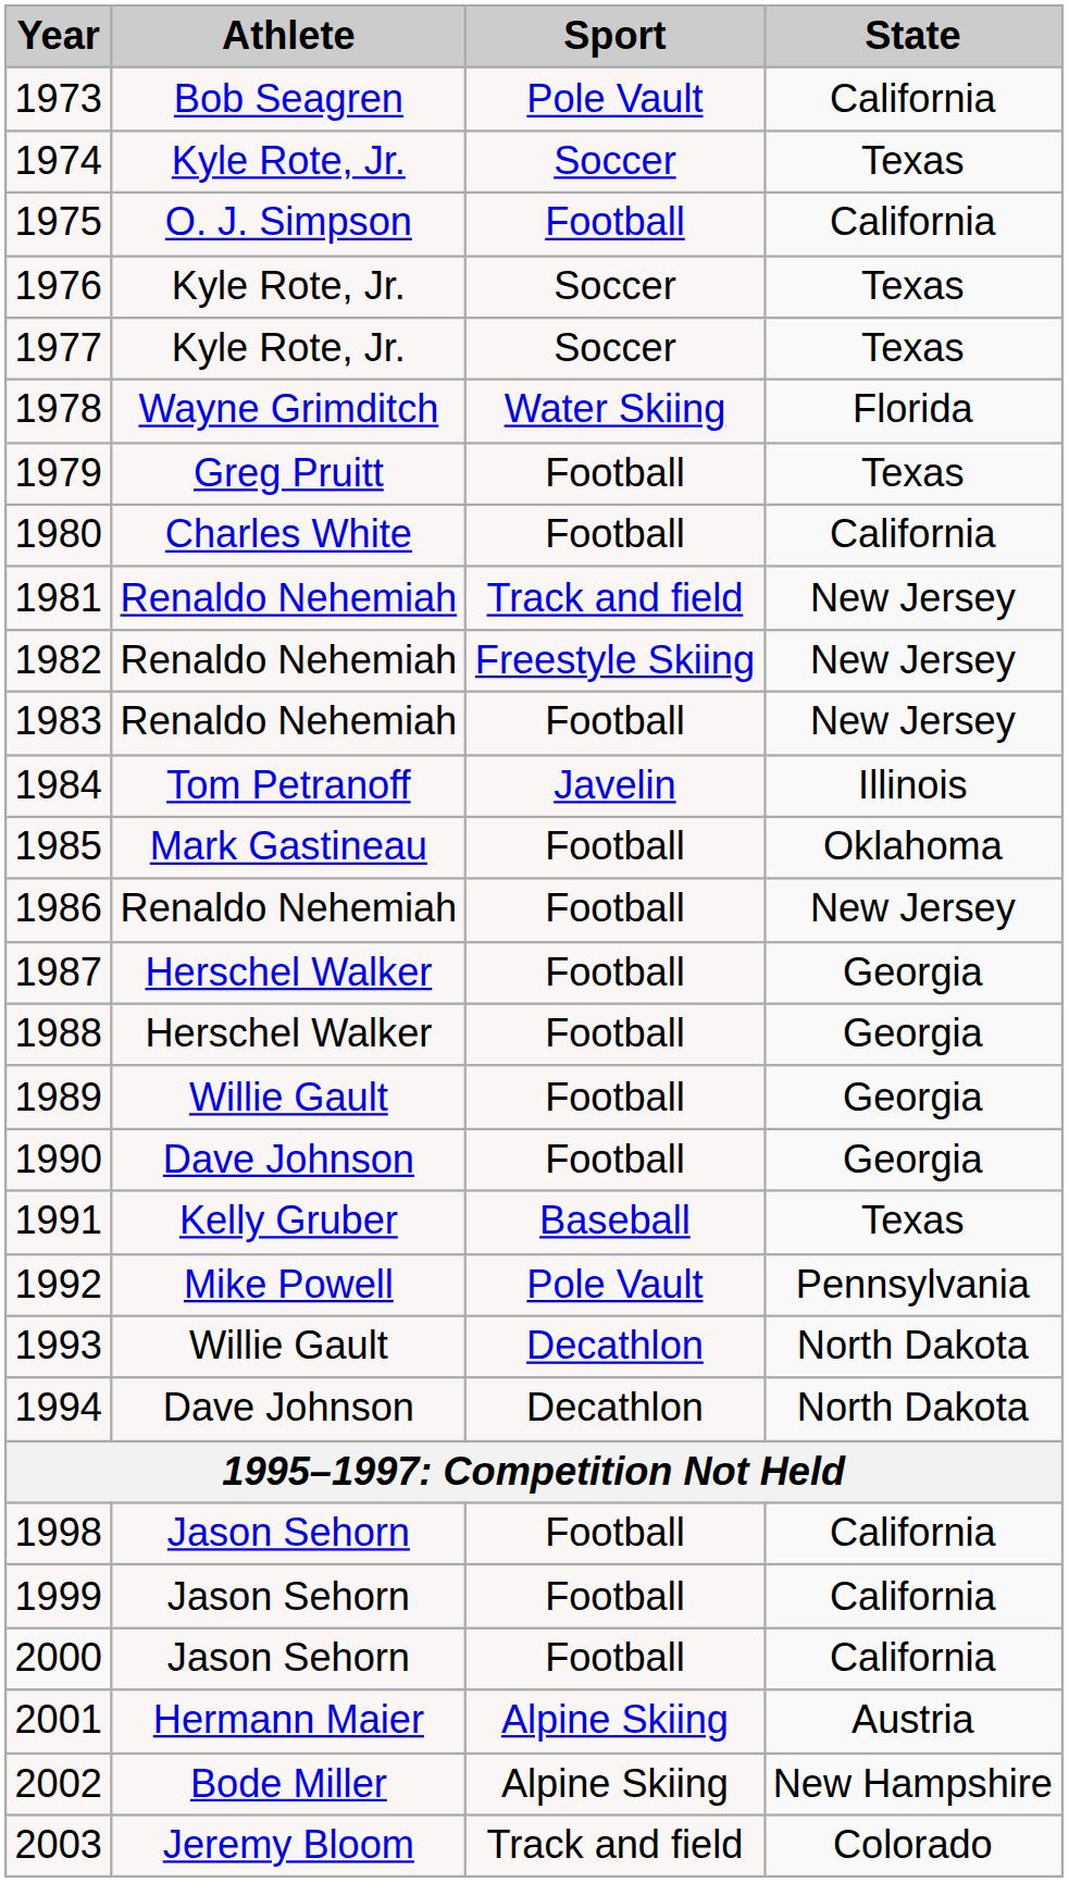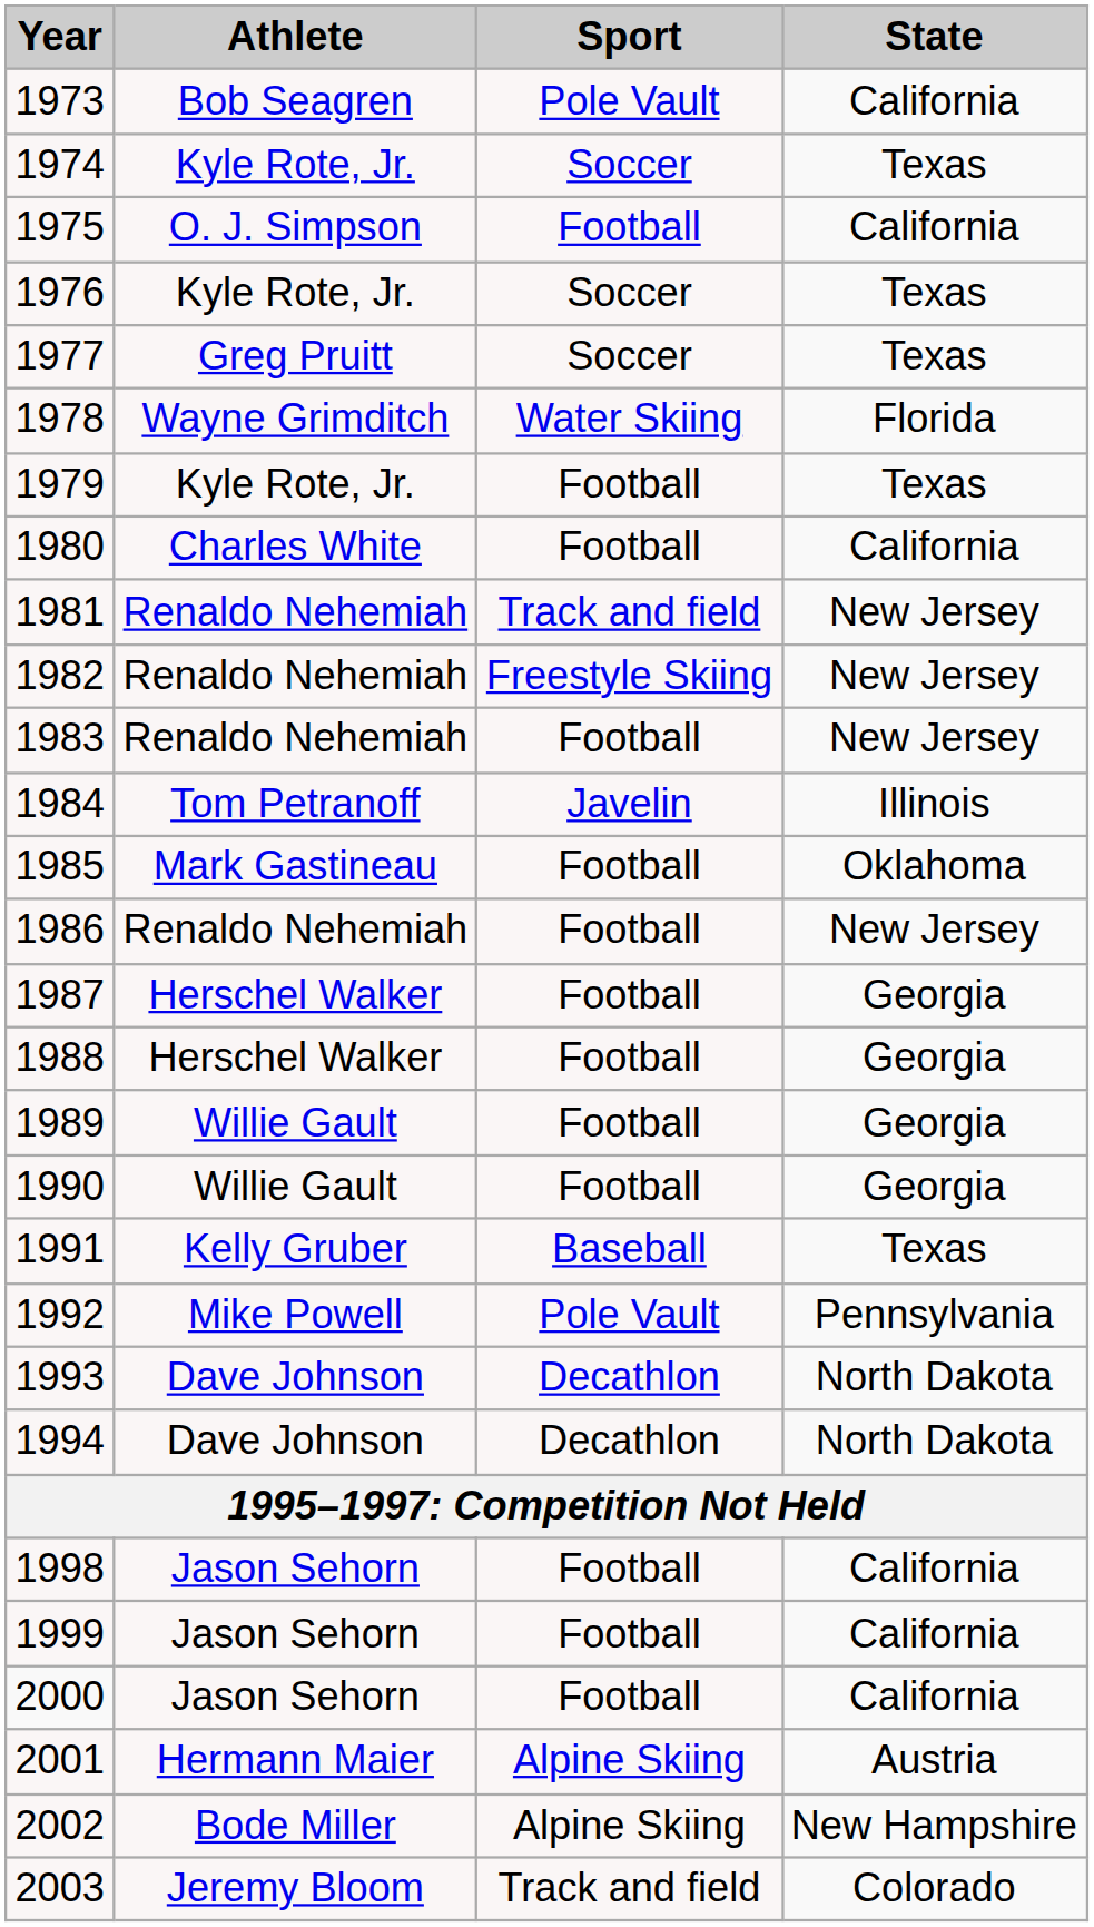 <table class="wikitable">
 <tr>
 <th style="background:#ccc; text-align:Center;">Year</th>
 <th style="background:#ccc; text-align:Center;">Athlete</th>
 <th style="background:#ccc; text-align:Center;">Sport</th>
 <th style="background:#ccc; text-align:Center;">State</th>
 </tr>
 <tr>
 <td style="text-align:center; background:#faf6f6;">1973</td>
 <td style="text-align:center; background:#faf6f6;"><a href='#'>Bob Seagren</a></td>
 <td style="text-align:center; background:#faf6f6;"><a href='#'>Pole Vault</a></td>
 <td style="text-align:center;">California</td>
 </tr>
 <tr>
 <td style="text-align:center; background:#faf6f6;">1974</td>
 <td style="text-align:center; background:#faf6f6;"><a href='#'>Kyle Rote, Jr.</a></td>
 <td style="text-align:center; background:#faf6f6;"><a href='#'>Soccer</a></td>
 <td style="text-align:center;">Texas</td>
 </tr>
 <tr>
 <td style="text-align:center; background:#faf6f6;">1975</td>
 <td style="text-align:center; background:#faf6f6;"><a href='#'>O. J. Simpson</a></td>
 <td style="text-align:center; background:#faf6f6;"><a href='#'>Football</a></td>
 <td style="text-align:center;">California</td>
 </tr>
 <tr>
 <td style="text-align:center; background:#faf6f6;">1976</td>
 <td style="text-align:center; background:#faf6f6;">Kyle Rote, Jr.</td>
 <td style="text-align:center; background:#faf6f6;">Soccer</td>
 <td style="text-align:center;">Texas</td>
 </tr>
 <tr>
 <td style="text-align:center; background:#faf6f6;">1977</td>
-<td style="text-align:center; background:#faf6f6;">Kyle Rote, Jr.</td>
+<td style="text-align:center; background:#faf6f6;"><a href='#'>Greg Pruitt</a></td>
 <td style="text-align:center; background:#faf6f6;">Soccer</td>
 <td style="text-align:center;">Texas</td>
 </tr>
 <tr>
 <td style="text-align:center; background:#faf6f6;">1978</td>
 <td style="text-align:center; background:#faf6f6;"><a href='#'>Wayne Grimditch</a></td>
 <td style="text-align:center; background:#faf6f6;"><a href='#'>Water Skiing</a></td>
 <td style="text-align:center;">Florida</td>
 </tr>
 <tr>
 <td style="text-align:center; background:#faf6f6;">1979</td>
-<td style="text-align:center; background:#faf6f6;"><a href='#'>Greg Pruitt</a></td>
+<td style="text-align:center; background:#faf6f6;">Kyle Rote, Jr.</td>
 <td style="text-align:center; background:#faf6f6;">Football</td>
 <td style="text-align:center;">Texas</td>
 </tr>
 <tr>
 <td style="text-align:center; background:#faf6f6;">1980</td>
 <td style="text-align:center; background:#faf6f6;"><a href='#'>Charles White</a></td>
 <td style="text-align:center; background:#faf6f6;">Football</td>
 <td style="text-align:center;">California</td>
 </tr>
 <tr>
 <td style="text-align:center; background:#faf6f6;">1981</td>
 <td style="text-align:center; background:#faf6f6;"><a href='#'>Renaldo Nehemiah</a></td>
 <td style="text-align:center; background:#faf6f6;"><a href='#'>Track and field</a></td>
 <td style="text-align:center;">New Jersey</td>
 </tr>
 <tr>
 <td style="text-align:center; background:#faf6f6;">1982</td>
 <td style="text-align:center; background:#faf6f6;">Renaldo Nehemiah</td>
 <td style="text-align:center; background:#faf6f6;"><a href='#'>Freestyle Skiing</a></td>
 <td style="text-align:center;">New Jersey</td>
 </tr>
 <tr>
 <td style="text-align:center; background:#faf6f6;">1983</td>
 <td style="text-align:center; background:#faf6f6;">Renaldo Nehemiah</td>
 <td style="text-align:center; background:#faf6f6;">Football</td>
 <td style="text-align:center;">New Jersey</td>
 </tr>
 <tr>
 <td style="text-align:center; background:#faf6f6;">1984</td>
 <td style="text-align:center; background:#faf6f6;"><a href='#'>Tom Petranoff</a></td>
 <td style="text-align:center; background:#faf6f6;"><a href='#'>Javelin</a></td>
 <td style="text-align:center;">Illinois</td>
 </tr>
 <tr>
 <td style="text-align:center; background:#faf6f6;">1985</td>
 <td style="text-align:center; background:#faf6f6;"><a href='#'>Mark Gastineau</a></td>
 <td style="text-align:center; background:#faf6f6;">Football</td>
 <td style="text-align:center;">Oklahoma</td>
 </tr>
 <tr>
 <td style="text-align:center; background:#faf6f6;">1986</td>
 <td style="text-align:center; background:#faf6f6;">Renaldo Nehemiah</td>
 <td style="text-align:center; background:#faf6f6;">Football</td>
 <td style="text-align:center;">New Jersey</td>
 </tr>
 <tr>
 <td style="text-align:center; background:#faf6f6;">1987</td>
 <td style="text-align:center; background:#faf6f6;"><a href='#'>Herschel Walker</a></td>
 <td style="text-align:center; background:#faf6f6;">Football</td>
 <td style="text-align:center;">Georgia</td>
 </tr>
 <tr>
 <td style="text-align:center; background:#faf6f6;">1988</td>
 <td style="text-align:center; background:#faf6f6;">Herschel Walker</td>
 <td style="text-align:center; background:#faf6f6;">Football</td>
 <td style="text-align:center;">Georgia</td>
 </tr>
 <tr>
 <td style="text-align:center; background:#faf6f6;">1989</td>
 <td style="text-align:center; background:#faf6f6;"><a href='#'>Willie Gault</a></td>
 <td style="text-align:center; background:#faf6f6;">Football</td>
 <td style="text-align:center;">Georgia</td>
 </tr>
 <tr>
 <td style="text-align:center; background:#faf6f6;">1990</td>
-<td style="text-align:center; background:#faf6f6;"><a href='#'>Dave Johnson</a></td>
+<td style="text-align:center; background:#faf6f6;">Willie Gault</td>
 <td style="text-align:center; background:#faf6f6;">Football</td>
 <td style="text-align:center;">Georgia</td>
 </tr>
 <tr>
 <td style="text-align:center; background:#faf6f6;">1991</td>
 <td style="text-align:center; background:#faf6f6;"><a href='#'>Kelly Gruber</a></td>
 <td style="text-align:center; background:#faf6f6;"><a href='#'>Baseball</a></td>
 <td style="text-align:center;">Texas</td>
 </tr>
 <tr>
 <td style="text-align:center; background:#faf6f6;">1992</td>
 <td style="text-align:center; background:#faf6f6;"><a href='#'>Mike Powell</a></td>
 <td style="text-align:center; background:#faf6f6;"><a href='#'>Pole Vault</a></td>
 <td style="text-align:center;">Pennsylvania</td>
 </tr>
 <tr>
 <td style="text-align:center; background:#faf6f6;">1993</td>
-<td style="text-align:center; background:#faf6f6;">Willie Gault</td>
+<td style="text-align:center; background:#faf6f6;"><a href='#'>Dave Johnson</a></td>
 <td style="text-align:center; background:#faf6f6;"><a href='#'>Decathlon</a></td>
 <td style="text-align:center;">North Dakota</td>
 </tr>
 <tr>
 <td style="text-align:center; background:#faf6f6;">1994</td>
 <td style="text-align:center; background:#faf6f6;">Dave Johnson</td>
 <td style="text-align:center; background:#faf6f6;">Decathlon</td>
 <td style="text-align:center;">North Dakota</td>
 </tr>
 <tr>
 <th colspan="5"><em>1995–1997: Competition Not Held</em></th>
 </tr>
 <tr>
 <td style="text-align:center; background:#faf6f6;">1998</td>
 <td style="text-align:center; background:#faf6f6;"><a href='#'>Jason Sehorn</a></td>
 <td style="text-align:center; background:#faf6f6;">Football</td>
 <td style="text-align:center;">California</td>
 </tr>
 <tr>
 <td style="text-align:center; background:#faf6f6;">1999</td>
 <td style="text-align:center; background:#faf6f6;">Jason Sehorn</td>
 <td style="text-align:center; background:#faf6f6;">Football</td>
 <td style="text-align:center;">California</td>
 </tr>
 <tr>
 <td sstyle="text-align:center; background:#faf6f6;">2000</td>
 <td style="text-align:center; background:#faf6f6;">Jason Sehorn</td>
 <td style="text-align:center; background:#faf6f6;">Football</td>
 <td style="text-align:center;">California</td>
 </tr>
 <tr>
 <td style="text-align:center; background:#faf6f6;">2001</td>
 <td style="text-align:center; background:#faf6f6;"><a href='#'>Hermann Maier</a></td>
 <td style="text-align:center; background:#faf6f6;"><a href='#'>Alpine Skiing</a></td>
 <td style="text-align:center;">Austria</td>
 </tr>
 <tr>
 <td style="text-align:center; background:#faf6f6;">2002</td>
 <td style="text-align:center; background:#faf6f6;"><a href='#'>Bode Miller</a></td>
 <td style="text-align:center; background:#faf6f6;">Alpine Skiing</td>
 <td style="text-align:center;">New Hampshire</td>
 </tr>
 <tr>
 <td style="text-align:center; background:#faf6f6;">2003</td>
 <td style="text-align:center; background:#faf6f6;"><a href='#'>Jeremy Bloom</a></td>
 <td style="text-align:center; background:#faf6f6;">Track and field</td>
 <td style="text-align:center;">Colorado</td>
 </tr>
 </table>
